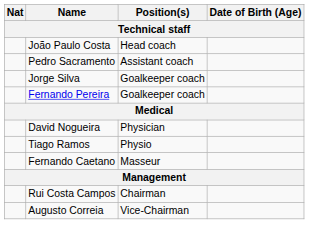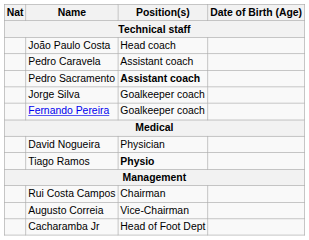 <table class="wikitable ve-ce-branchNode ve-ce-tableNode">
 <tr>
 <th>Nat</th>
 <th>Name</th>
 <th>Position(s)</th>
 <th>Date of Birth (Age)</th>
 </tr>
 <tr>
 <th colspan="4">Technical staff</th>
 </tr>
 <tr>
 <td></td>
 <td>João Paulo Costa</td>
 <td>Head coach</td>
 <td></td>
 </tr>
 <tr>
 <td></td>
+<td>Pedro Caravela</td>
+<td>Assistant coach</td>
+<td></td>
+</tr>
+<tr>
+<td></td>
 <td>Pedro Sacramento</td>
-<td>Assistant coach</td>
+<td><strong>Assistant coach</strong></td>
 <td></td>
 </tr>
 <tr>
 <td></td>
 <td>Jorge Silva</td>
 <td>Goalkeeper coach</td>
 <td></td>
 </tr>
 <tr>
 <td></td>
 <td><a href='#'>Fernando Pereira</a></td>
 <td>Goalkeeper coach</td>
 <td></td>
 </tr>
 <tr>
 <th colspan="4">Medical</th>
 </tr>
 <tr>
 <td></td>
 <td>David Nogueira</td>
 <td>Physician</td>
 <td></td>
 </tr>
 <tr>
 <td></td>
 <td>Tiago Ramos</td>
-<td>Physio</td>
-<td></td>
-</tr>
-<tr>
-<td></td>
-<td>Fernando Caetano</td>
-<td>Masseur</td>
+<td><strong>Physio</strong></td>
 <td></td>
 </tr>
 <tr>
 <th colspan="4">Management</th>
 </tr>
 <tr>
 <td></td>
 <td>Rui Costa Campos</td>
 <td>Chairman</td>
 <td></td>
 </tr>
 <tr>
 <td></td>
 <td>Augusto Correia</td>
 <td>Vice-Chairman</td>
 <td></td>
 </tr>
+<tr>
+<td></td>
+<td>Cacharamba Jr</td>
+<td>Head of Foot Dept</td>
+<td></td>
+</tr>
 </table>
